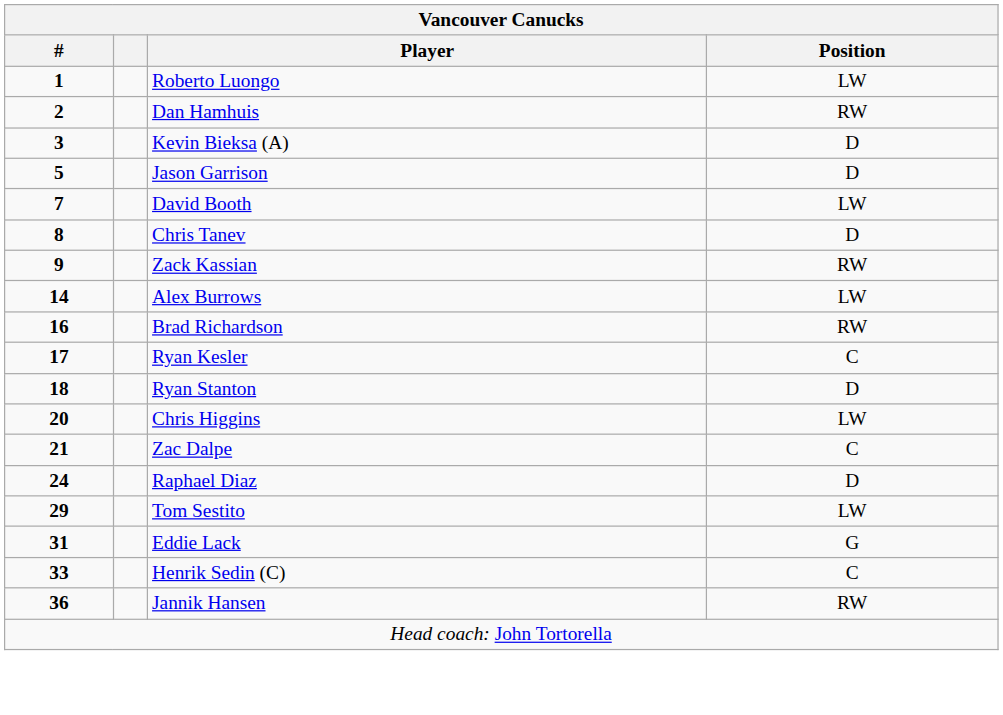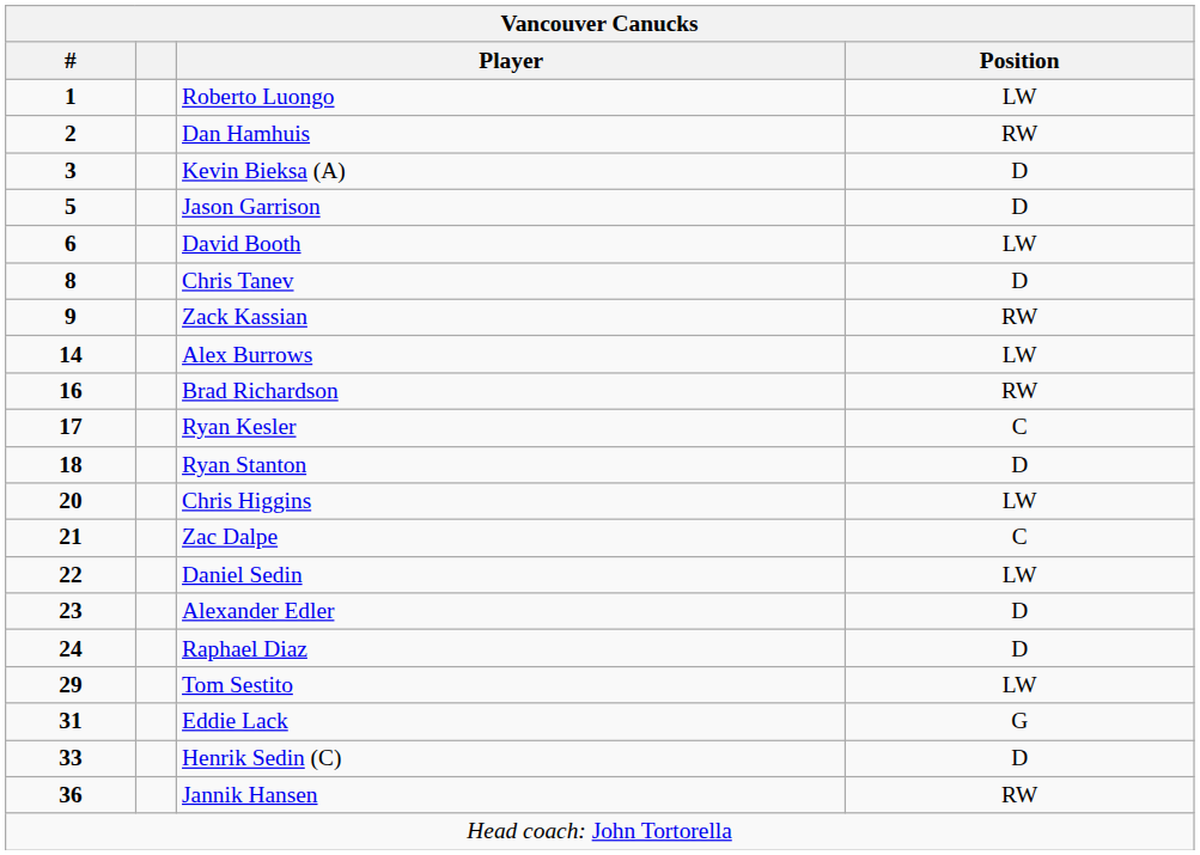 <table class="wikitable" style="width:65%; text-align:center;">
 <tr>
 <th colspan=4>Vancouver Canucks</th>
 </tr>
 <tr>
 <th>#</th>
 <th></th>
 <th>Player</th>
 <th>Position</th>
 </tr>
 <tr>
 <td><strong>1</strong></td>
 <td align=center></td>
 <td align=left><a href='#'>Roberto Luongo</a></td>
 <td>LW</td>
 </tr>
 <tr>
 <td><strong>2</strong></td>
 <td align=center></td>
 <td align=left><a href='#'>Dan Hamhuis</a></td>
 <td>RW</td>
 </tr>
 <tr>
 <td><strong>3</strong></td>
 <td align=center></td>
 <td align=left><a href='#'>Kevin Bieksa</a> (A)</td>
 <td>D</td>
 </tr>
 <tr>
 <td><strong>5</strong></td>
 <td align=center></td>
 <td align=left><a href='#'>Jason Garrison</a></td>
 <td>D</td>
 </tr>
 <tr>
-<td><strong>7</strong></td>
+<td><strong>6</strong></td>
 <td align=center></td>
 <td align=left><a href='#'>David Booth</a></td>
 <td>LW</td>
 </tr>
 <tr>
 <td><strong>8</strong></td>
 <td align=center></td>
 <td align=left><a href='#'>Chris Tanev</a></td>
 <td>D</td>
 </tr>
 <tr>
 <td><strong>9</strong></td>
 <td align=center></td>
 <td align=left><a href='#'>Zack Kassian</a></td>
 <td>RW</td>
 </tr>
 <tr>
 <td><strong>14</strong></td>
 <td align=center></td>
 <td align=left><a href='#'>Alex Burrows</a></td>
 <td>LW</td>
 </tr>
 <tr>
 <td><strong>16</strong></td>
 <td align=center></td>
 <td align=left><a href='#'>Brad Richardson</a></td>
 <td>RW</td>
 </tr>
 <tr>
 <td><strong>17</strong></td>
 <td align=center></td>
 <td align=left><a href='#'>Ryan Kesler</a></td>
 <td>C</td>
 </tr>
 <tr>
 <td><strong>18</strong></td>
 <td align=center></td>
 <td align=left><a href='#'>Ryan Stanton</a></td>
 <td>D</td>
 </tr>
 <tr>
 <td><strong>20</strong></td>
 <td align=center></td>
 <td align=left><a href='#'>Chris Higgins</a></td>
 <td>LW</td>
 </tr>
 <tr>
 <td><strong>21</strong></td>
 <td align=center></td>
 <td align=left><a href='#'>Zac Dalpe</a></td>
 <td>C</td>
 </tr>
 <tr>
+<td><strong>22</strong></td>
+<td align=center></td>
+<td align=left><a href='#'>Daniel Sedin</a></td>
+<td>LW</td>
+</tr>
+<tr>
+<td><strong>23</strong></td>
+<td align=center></td>
+<td align=left><a href='#'>Alexander Edler</a></td>
+<td>D</td>
+</tr>
+<tr>
 <td><strong>24</strong></td>
 <td align=center></td>
 <td align=left><a href='#'>Raphael Diaz</a></td>
 <td>D</td>
 </tr>
 <tr>
 <td><strong>29</strong></td>
 <td align=center></td>
 <td align=left><a href='#'>Tom Sestito</a></td>
 <td>LW</td>
 </tr>
 <tr>
 <td><strong>31</strong></td>
 <td align=center></td>
 <td align=left><a href='#'>Eddie Lack</a></td>
 <td>G</td>
 </tr>
 <tr>
 <td><strong>33</strong></td>
 <td align=center></td>
 <td align=left><a href='#'>Henrik Sedin</a> (C)</td>
-<td>C</td>
+<td>D</td>
 </tr>
 <tr>
 <td><strong>36</strong></td>
 <td align=center></td>
 <td align=left><a href='#'>Jannik Hansen</a></td>
 <td>RW</td>
 </tr>
 <tr>
 <td colspan=4><em>Head coach:</em>  <a href='#'>John Tortorella</a></td>
 </tr>
 </table>
